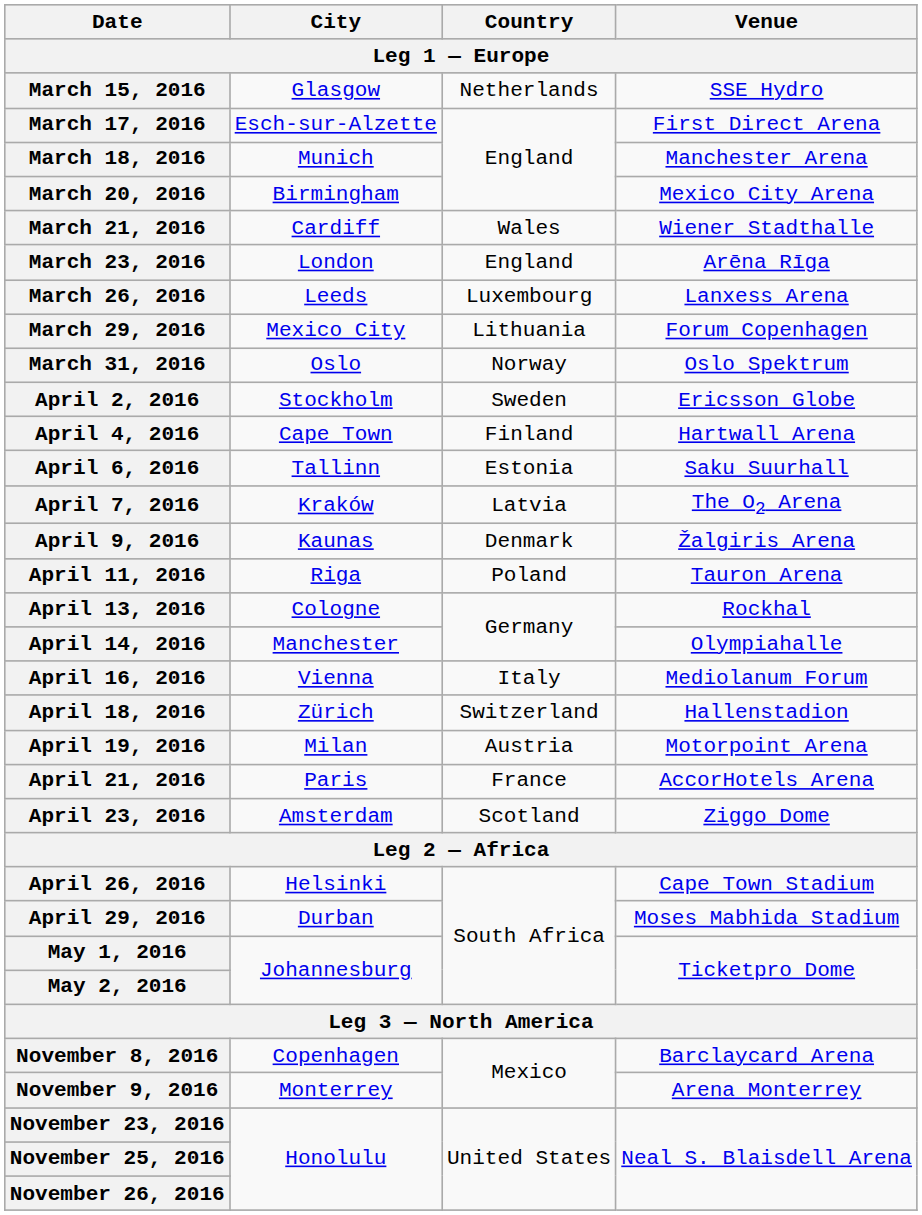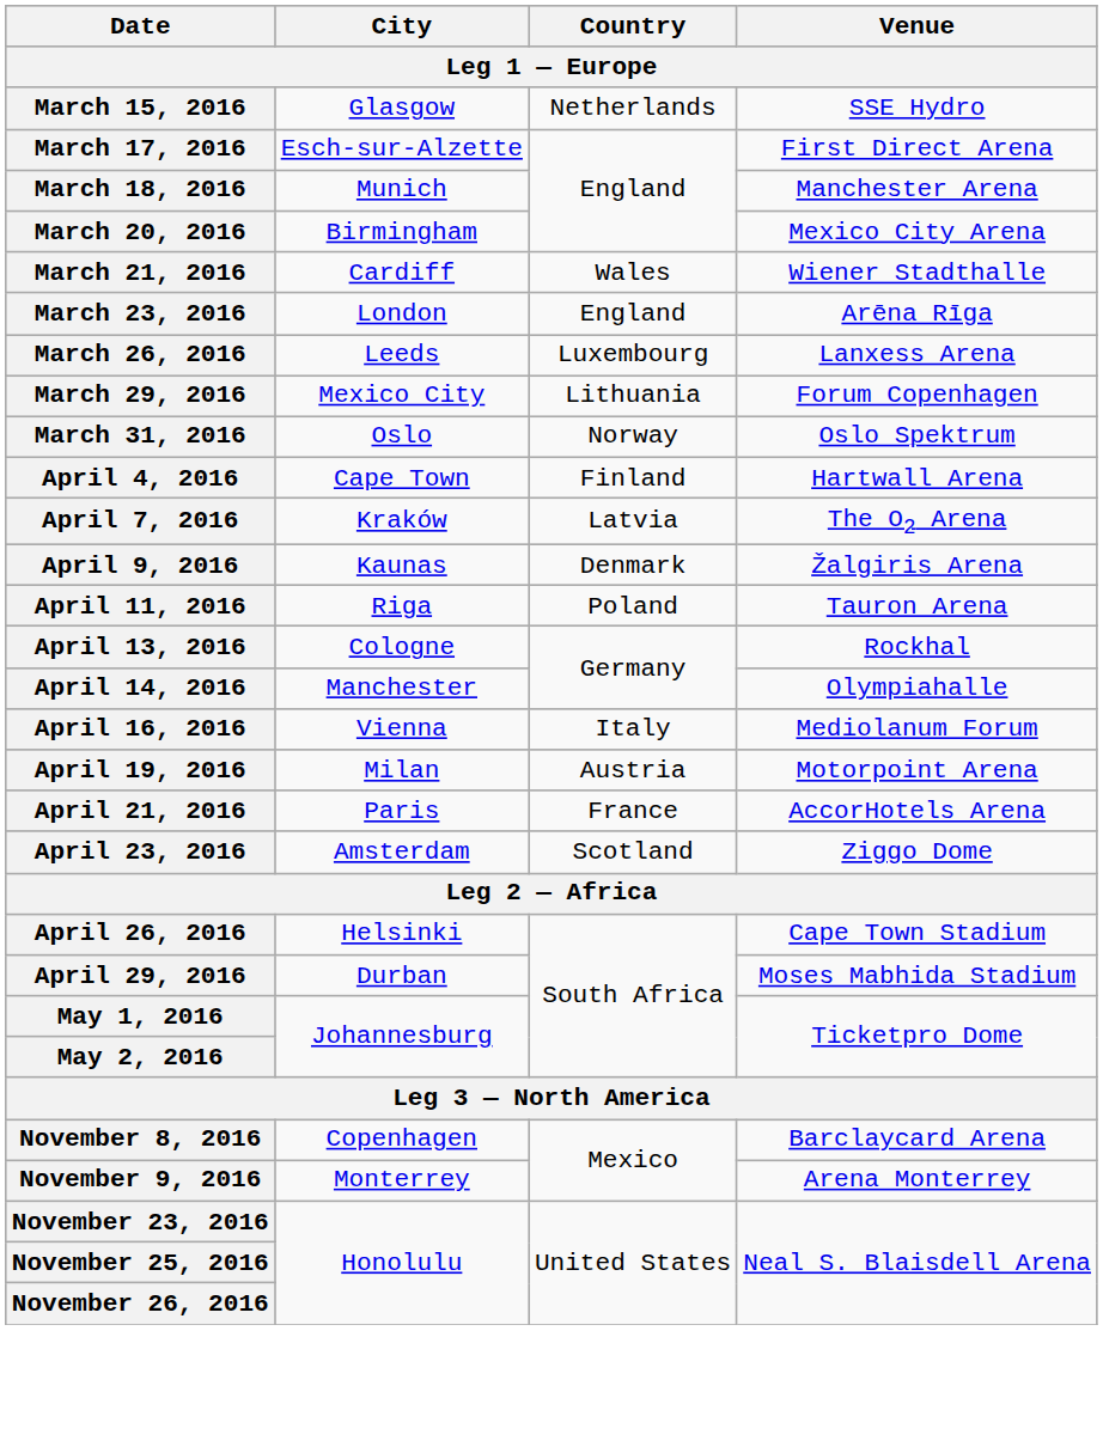 <table class="wikitable plainrowheaders" style="text-align:center;">
 <tr>
 <th scope="col">Date</th>
 <th scope="col">City</th>
 <th scope="col">Country</th>
 <th scope="col">Venue</th>
 </tr>
 <tr>
 <th colspan="4">Leg 1 — Europe</th>
 </tr>
 <tr>
 <th scope="row" style="text-align:center;">March 15, 2016</th>
 <td><a href='#'>Glasgow</a></td>
 <td>Netherlands</td>
 <td><a href='#'>SSE Hydro</a></td>
 </tr>
 <tr>
 <th scope="row" style="text-align:center;">March 17, 2016</th>
 <td><a href='#'>Esch-sur-Alzette</a></td>
 <td rowspan="3">England</td>
 <td><a href='#'>First Direct Arena</a></td>
 </tr>
 <tr>
 <th scope="row" style="text-align:center;">March 18, 2016</th>
 <td><a href='#'>Munich</a></td>
 <td><a href='#'>Manchester Arena</a></td>
 </tr>
 <tr>
 <th scope="row" style="text-align:center;">March 20, 2016</th>
 <td><a href='#'>Birmingham</a></td>
 <td><a href='#'>Mexico City Arena</a></td>
 </tr>
 <tr>
 <th scope="row" style="text-align:center;">March 21, 2016</th>
 <td><a href='#'>Cardiff</a></td>
 <td>Wales</td>
 <td><a href='#'>Wiener Stadthalle</a></td>
 </tr>
 <tr>
 <th scope="row" style="text-align:center;">March 23, 2016</th>
 <td><a href='#'>London</a></td>
 <td>England</td>
 <td><a href='#'>Arēna Rīga</a></td>
 </tr>
 <tr>
 <th scope="row" style="text-align:center;">March 26, 2016</th>
 <td><a href='#'>Leeds</a></td>
 <td>Luxembourg</td>
 <td><a href='#'>Lanxess Arena</a></td>
 </tr>
 <tr>
 <th scope="row" style="text-align:center;">March 29, 2016</th>
 <td><a href='#'>Mexico City</a></td>
 <td>Lithuania</td>
 <td><a href='#'>Forum Copenhagen</a></td>
 </tr>
 <tr>
 <th scope="row" style="text-align:center;">March 31, 2016</th>
 <td><a href='#'>Oslo</a></td>
 <td>Norway</td>
 <td><a href='#'>Oslo Spektrum</a></td>
 </tr>
 <tr>
-<th scope="row" style="text-align:center;">April 2, 2016</th>
-<td><a href='#'>Stockholm</a></td>
-<td>Sweden</td>
-<td><a href='#'>Ericsson Globe</a></td>
-</tr>
-<tr>
 <th scope="row" style="text-align:center;">April 4, 2016</th>
 <td><a href='#'>Cape Town</a></td>
 <td>Finland</td>
 <td><a href='#'>Hartwall Arena</a></td>
-</tr>
-<tr>
-<th scope="row" style="text-align:center;">April 6, 2016</th>
-<td><a href='#'>Tallinn</a></td>
-<td>Estonia</td>
-<td><a href='#'>Saku Suurhall</a></td>
 </tr>
 <tr>
 <th scope="row" style="text-align:center;">April 7, 2016</th>
 <td><a href='#'>Kraków</a></td>
 <td>Latvia</td>
 <td><a href='#'>The O<sub>2</sub> Arena</a></td>
 </tr>
 <tr>
 <th scope="row" style="text-align:center;">April 9, 2016</th>
 <td><a href='#'>Kaunas</a></td>
 <td>Denmark</td>
 <td><a href='#'>Žalgiris Arena</a></td>
 </tr>
 <tr>
 <th scope="row" style="text-align:center;">April 11, 2016</th>
 <td><a href='#'>Riga</a></td>
 <td>Poland</td>
 <td><a href='#'>Tauron Arena</a></td>
 </tr>
 <tr>
 <th scope="row" style="text-align:center;">April 13, 2016</th>
 <td><a href='#'>Cologne</a></td>
 <td rowspan="2">Germany</td>
 <td><a href='#'>Rockhal</a></td>
 </tr>
 <tr>
 <th scope="row" style="text-align:center;">April 14, 2016</th>
 <td><a href='#'>Manchester</a></td>
 <td><a href='#'>Olympiahalle</a></td>
 </tr>
 <tr>
 <th scope="row" style="text-align:center;">April 16, 2016</th>
 <td><a href='#'>Vienna</a></td>
 <td>Italy</td>
 <td><a href='#'>Mediolanum Forum</a></td>
-</tr>
-<tr>
-<th scope="row" style="text-align:center;">April 18, 2016</th>
-<td><a href='#'>Zürich</a></td>
-<td>Switzerland</td>
-<td><a href='#'>Hallenstadion</a></td>
 </tr>
 <tr>
 <th scope="row" style="text-align:center;">April 19, 2016</th>
 <td><a href='#'>Milan</a></td>
 <td>Austria</td>
 <td><a href='#'>Motorpoint Arena</a></td>
 </tr>
 <tr>
 <th scope="row" style="text-align:center;">April 21, 2016</th>
 <td><a href='#'>Paris</a></td>
 <td>France</td>
 <td><a href='#'>AccorHotels Arena</a></td>
 </tr>
 <tr>
 <th scope="row" style="text-align:center;">April 23, 2016</th>
 <td><a href='#'>Amsterdam</a></td>
 <td>Scotland</td>
 <td><a href='#'>Ziggo Dome</a></td>
 </tr>
 <tr>
 <th colspan="4">Leg 2 — Africa</th>
 </tr>
 <tr>
 <th scope="row" style="text-align:center;">April 26, 2016</th>
 <td><a href='#'>Helsinki</a></td>
 <td rowspan="4">South Africa</td>
 <td><a href='#'>Cape Town Stadium</a></td>
 </tr>
 <tr>
 <th scope="row" style="text-align:center;">April 29, 2016</th>
 <td><a href='#'>Durban</a></td>
 <td><a href='#'>Moses Mabhida Stadium</a></td>
 </tr>
 <tr>
 <th scope="row" style="text-align:center;">May 1, 2016</th>
 <td rowspan="2"><a href='#'>Johannesburg</a></td>
 <td rowspan="2"><a href='#'>Ticketpro Dome</a></td>
 </tr>
 <tr>
 <th scope="row" style="text-align:center;">May 2, 2016</th>
 </tr>
 <tr>
 <th colspan="4">Leg 3 — North America</th>
 </tr>
 <tr>
 <th scope="row" style="text-align:center;">November 8, 2016</th>
 <td><a href='#'>Copenhagen</a></td>
 <td rowspan="2">Mexico</td>
 <td><a href='#'>Barclaycard Arena</a></td>
 </tr>
 <tr>
 <th scope="row" style="text-align:center;">November 9, 2016</th>
 <td><a href='#'>Monterrey</a></td>
 <td><a href='#'>Arena Monterrey</a></td>
 </tr>
 <tr>
 <th scope="row" style="text-align:center;">November 23, 2016</th>
 <td rowspan="3"><a href='#'>Honolulu</a></td>
 <td rowspan="3">United States</td>
 <td rowspan="3"><a href='#'>Neal S. Blaisdell Arena</a></td>
 </tr>
 <tr>
 <th scope="row" style="text-align:center;">November 25, 2016</th>
 </tr>
 <tr>
 <th scope="row" style="text-align:center;">November 26, 2016</th>
 </tr>
 </table>
